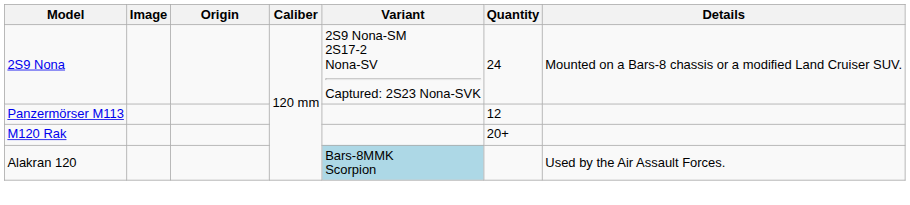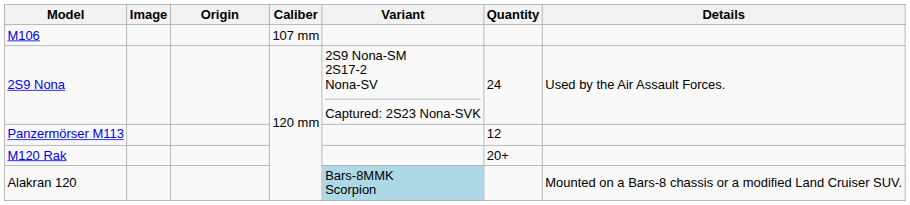 <table class="wikitable sortable">
 <tr>
 <th>Model</th>
 <th>Image</th>
 <th style="width:115px;">Origin</th>
 <th>Caliber</th>
 <th>Variant</th>
 <th>Quantity</th>
 <th>Details</th>
 </tr>
 <tr>
+<td><a href='#'>M106</a></td>
+<td></td>
+<td></td>
+<td>107 mm</td>
+<td></td>
+<td></td>
+<td></td>
+</tr>
+<tr>
 <td><a href='#'>2S9 Nona</a></td>
 <td><br></td>
 <td> <br><br> </td>
 <td rowspan="4">120 mm</td>
 <td>2S9 Nona-SM<br>2S17-2<br>Nona-SV <hr>Captured: 2S23 Nona-SVK</td>
 <td>24</td>
-<td>Mounted on a Bars-8 chassis or a modified Land Cruiser SUV.</td>
+<td>Used by the Air Assault Forces.</td>
 </tr>
 <tr>
 <td><a href='#'>Panzermörser M113</a></td>
 <td></td>
 <td><br></td>
 <td></td>
 <td>12</td>
 <td><br></td>
 </tr>
 <tr>
 <td><a href='#'>M120 Rak</a></td>
 <td></td>
 <td></td>
 <td></td>
 <td>20+</td>
 <td><br></td>
 </tr>
 <tr>
 <td>Alakran 120</td>
 <td></td>
 <td><br><br></td>
 <td style="background: lightblue;">Bars-8MMK<br>Scorpion</td>
 <td></td>
-<td>Used by the Air Assault Forces.</td>
+<td>Mounted on a Bars-8 chassis or a modified Land Cruiser SUV.</td>
 </tr>
 </table>
